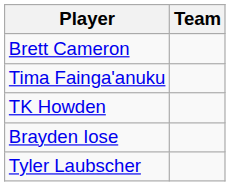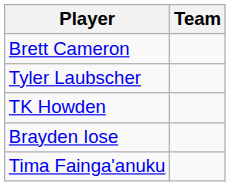 <table class="wikitable" border="1">
 <tr>
 <th>Player</th>
 <th>Team</th>
 </tr>
 <tr>
 <td><a href='#'>Brett Cameron</a></td>
 <td></td>
 </tr>
 <tr>
-<td><a href='#'>Tima Fainga'anuku</a></td>
+<td><a href='#'>Tyler Laubscher</a></td>
 <td></td>
 </tr>
 <tr>
 <td><a href='#'>TK Howden</a></td>
 <td></td>
 </tr>
 <tr>
 <td><a href='#'>Brayden Iose</a></td>
 <td></td>
 </tr>
 <tr>
-<td><a href='#'>Tyler Laubscher</a></td>
+<td><a href='#'>Tima Fainga'anuku</a></td>
 <td></td>
 </tr>
 </table>
